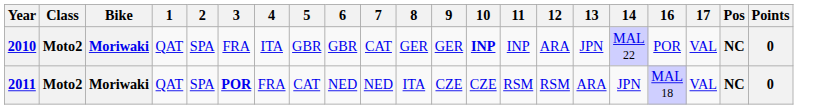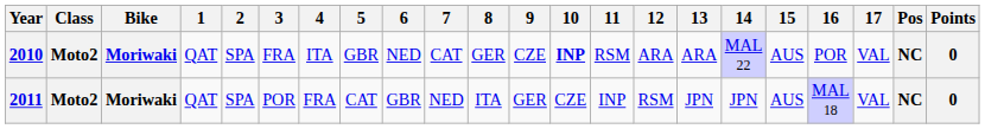 <table class="wikitable" style="text-align:center">
 <tr>
 <th>Year</th>
 <th>Class</th>
 <th>Bike</th>
 <th>1</th>
 <th>2</th>
 <th>3</th>
 <th>4</th>
 <th>5</th>
 <th>6</th>
 <th>7</th>
 <th>8</th>
 <th>9</th>
 <th>10</th>
 <th>11</th>
 <th>12</th>
 <th>13</th>
 <th>14</th>
+<th>15</th>
 <th>16</th>
 <th>17</th>
 <th>Pos</th>
 <th>Points</th>
 </tr>
 <tr>
 <th align="left"><a href='#'>2010</a></th>
 <th align="left">Moto2</th>
 <th align="left"><a href='#'>Moriwaki</a></th>
 <td><a href='#'>QAT</a></td>
 <td><a href='#'>SPA</a></td>
 <td><a href='#'>FRA</a></td>
 <td><a href='#'>ITA</a></td>
 <td><a href='#'>GBR</a></td>
-<td><a href='#'>GBR</a></td>
+<td><a href='#'>NED</a></td>
 <td><a href='#'>CAT</a></td>
 <td><a href='#'>GER</a></td>
-<td><a href='#'>GER</a></td>
+<td><a href='#'>CZE</a></td>
 <td><strong><a href='#'>INP</a></strong></td>
-<td><a href='#'>INP</a></td>
+<td><a href='#'>RSM</a></td>
 <td><a href='#'>ARA</a></td>
-<td><a href='#'>JPN</a></td>
+<td><a href='#'>ARA</a></td>
 <td style="background:#cfcfff;"><a href='#'>MAL</a><br><small>22</small></td>
+<td><a href='#'>AUS</a></td>
 <td><a href='#'>POR</a></td>
 <td><a href='#'>VAL</a></td>
 <th>NC</th>
 <th>0</th>
 </tr>
 <tr>
 <th align="left"><a href='#'>2011</a></th>
 <th align="left">Moto2</th>
 <th align="left">Moriwaki</th>
 <td><a href='#'>QAT</a></td>
 <td><a href='#'>SPA</a></td>
-<td><strong><a href='#'>POR</a></strong></td>
+<td><a href='#'>POR</a></td>
 <td><a href='#'>FRA</a></td>
 <td><a href='#'>CAT</a></td>
-<td><a href='#'>NED</a></td>
+<td><a href='#'>GBR</a></td>
 <td><a href='#'>NED</a></td>
 <td><a href='#'>ITA</a></td>
+<td><a href='#'>GER</a></td>
 <td><a href='#'>CZE</a></td>
-<td><a href='#'>CZE</a></td>
+<td><a href='#'>INP</a></td>
 <td><a href='#'>RSM</a></td>
-<td><a href='#'>RSM</a></td>
-<td><a href='#'>ARA</a></td>
 <td><a href='#'>JPN</a></td>
+<td><a href='#'>JPN</a></td>
+<td><a href='#'>AUS</a></td>
 <td style="background:#cfcfff;"><a href='#'>MAL</a><br><small>18</small></td>
 <td><a href='#'>VAL</a></td>
 <th>NC</th>
 <th>0</th>
 </tr>
 </table>
